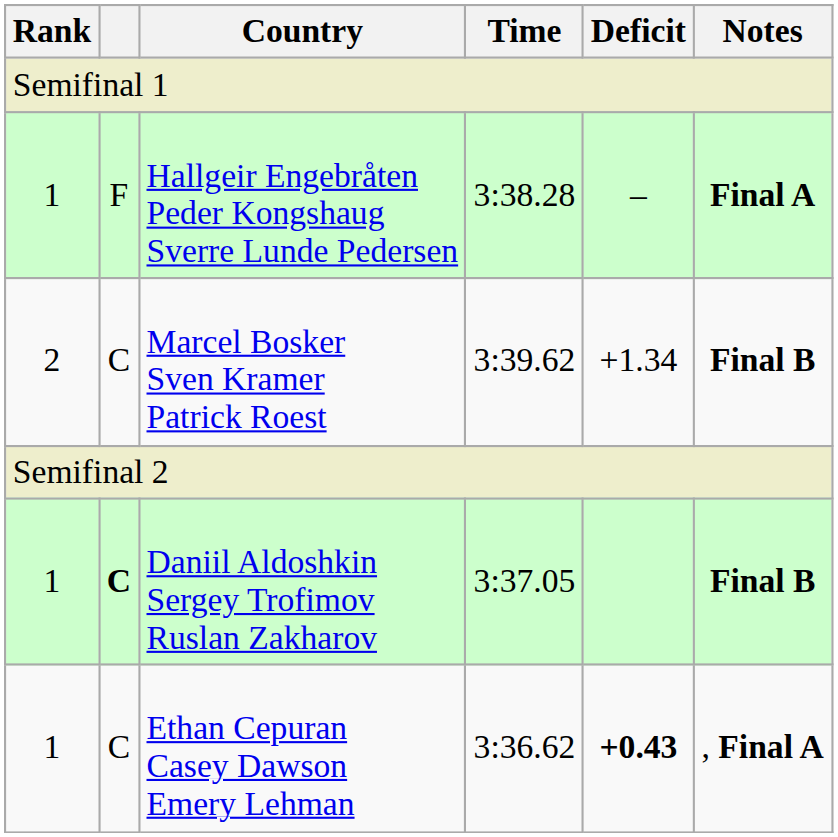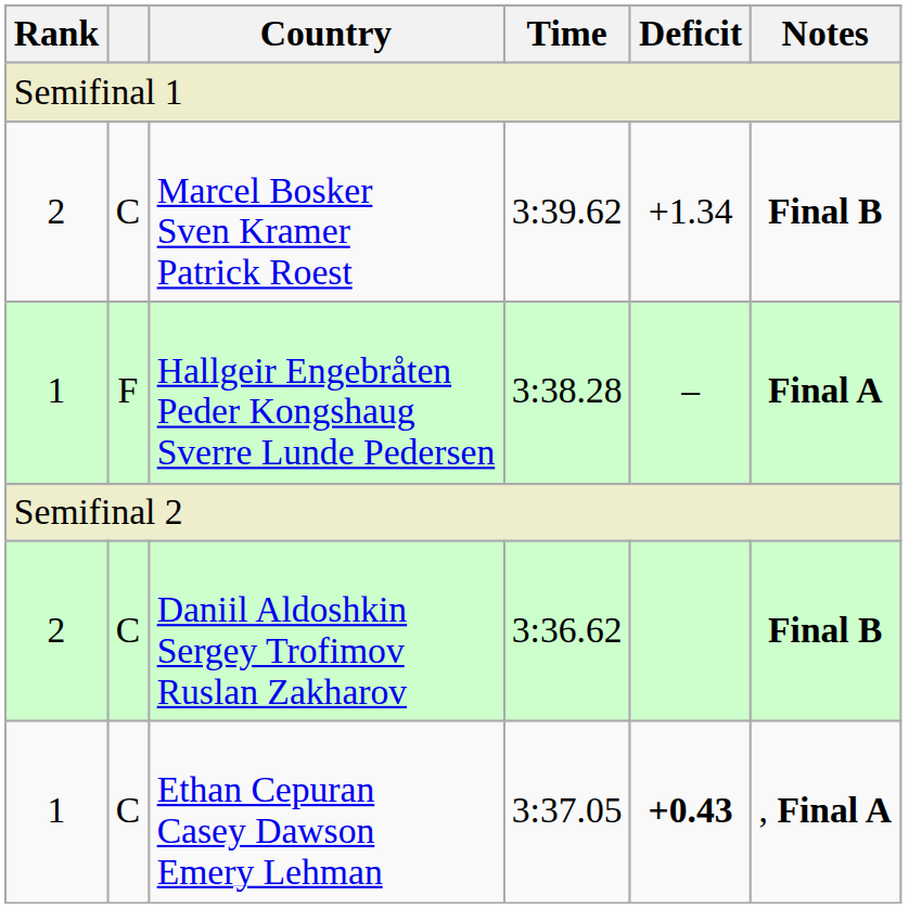 <table class="wikitable" style="text-align:center;">
 <tr>
 <th>Rank</th>
 <th></th>
 <th>Country</th>
 <th>Time</th>
 <th>Deficit</th>
 <th>Notes</th>
 </tr>
 <tr>
 <td colspan=6 align=left style="background: #eeeecc">Semifinal 1</td>
 </tr>
+<tr>
+<td>2</td>
+<td>C</td>
+<td align=left><br><a href='#'>Marcel Bosker</a><br><a href='#'>Sven Kramer</a><br><a href='#'>Patrick Roest</a></td>
+<td>3:39.62</td>
+<td>+1.34</td>
+<td><strong>Final B</strong></td>
+</tr>
 <tr bgcolor=ccffcc>
 <td>1</td>
 <td>F</td>
 <td align=left><br><a href='#'>Hallgeir Engebråten</a><br><a href='#'>Peder Kongshaug</a><br><a href='#'>Sverre Lunde Pedersen</a></td>
 <td>3:38.28</td>
 <td>–</td>
 <td><strong>Final A</strong></td>
 </tr>
 <tr>
-<td>2</td>
-<td>C</td>
-<td align=left><br><a href='#'>Marcel Bosker</a><br><a href='#'>Sven Kramer</a><br><a href='#'>Patrick Roest</a></td>
-<td>3:39.62</td>
-<td>+1.34</td>
-<td><strong>Final B</strong></td>
-</tr>
-<tr>
 <td colspan=6 align=left style="background: #eeeecc">Semifinal 2</td>
 </tr>
 <tr bgcolor=ccffcc>
-<td>1</td>
-<td><strong>C</strong></td>
+<td>2</td>
+<td>C</td>
 <td align=left><br><a href='#'>Daniil Aldoshkin</a><br><a href='#'>Sergey Trofimov</a><br><a href='#'>Ruslan Zakharov</a></td>
-<td>3:37.05</td>
+<td>3:36.62</td>
 <td></td>
 <td><strong>Final B</strong></td>
 </tr>
 <tr>
 <td>1</td>
 <td>C</td>
 <td align=left><br><a href='#'>Ethan Cepuran</a><br><a href='#'>Casey Dawson</a><br><a href='#'>Emery Lehman</a></td>
-<td>3:36.62</td>
+<td>3:37.05</td>
 <td><strong>+0.43</strong></td>
 <td>, <strong>Final A</strong></td>
 </tr>
 </table>
